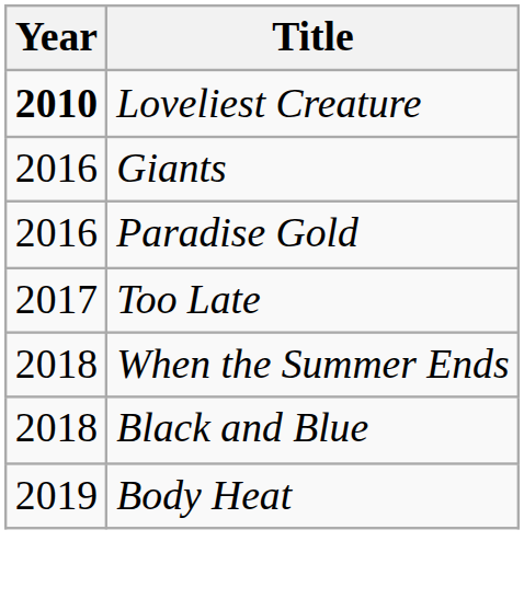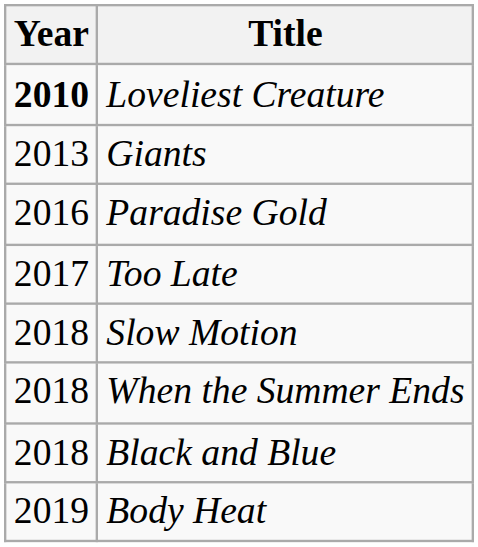 <table class="wikitable">
 <tr>
 <th>Year</th>
 <th>Title</th>
 </tr>
 <tr>
 <td><strong>2010</strong></td>
 <td><em>Loveliest Creature</em></td>
 </tr>
 <tr>
-<td>2016</td>
+<td>2013</td>
 <td><em>Giants</em></td>
 </tr>
 <tr>
 <td>2016</td>
 <td><em>Paradise Gold</em></td>
 </tr>
 <tr>
 <td>2017</td>
 <td><em>Too Late</em></td>
+</tr>
+<tr>
+<td>2018</td>
+<td><em>Slow Motion</em></td>
 </tr>
 <tr>
 <td>2018</td>
 <td><em>When the Summer Ends</em></td>
 </tr>
 <tr>
 <td>2018</td>
 <td><em>Black and Blue</em></td>
 </tr>
 <tr>
 <td>2019</td>
 <td><em>Body Heat</em></td>
 </tr>
 </table>
